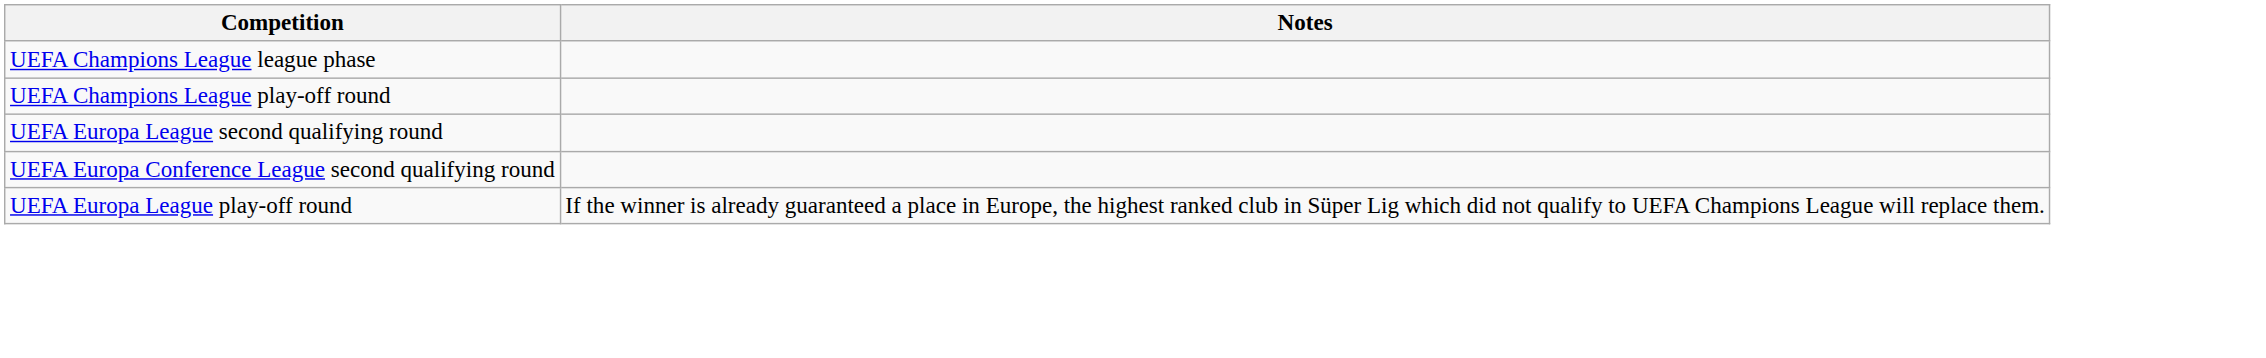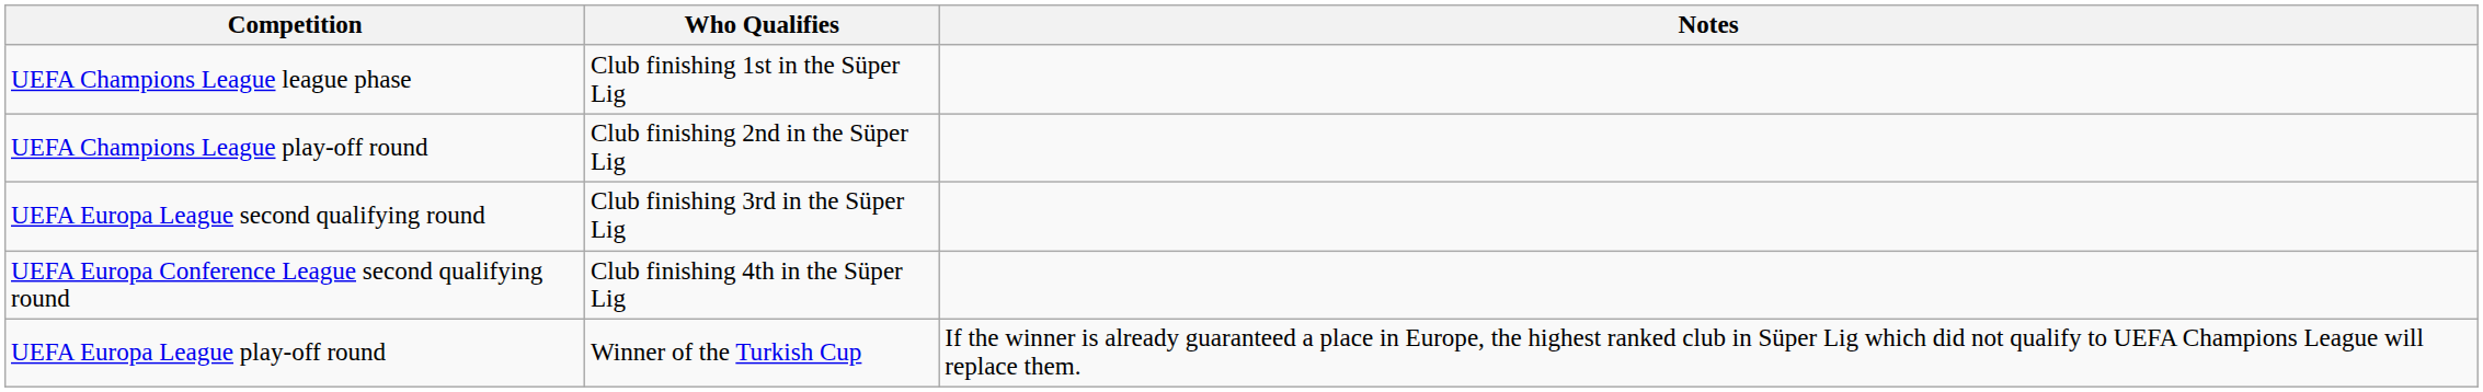 <table class="wikitable">
 <tr>
 <th>Competition</th>
+<th>Who Qualifies</th>
 <th>Notes</th>
 </tr>
 <tr>
 <td><a href='#'>UEFA Champions League</a> league phase</td>
+<td>Club finishing 1st in the Süper Lig</td>
 <td></td>
 </tr>
 <tr>
 <td><a href='#'>UEFA Champions League</a> play-off round</td>
+<td>Club finishing 2nd in the Süper Lig</td>
 <td></td>
 </tr>
 <tr>
 <td><a href='#'>UEFA Europa League</a> second qualifying round</td>
+<td>Club finishing 3rd in the Süper Lig</td>
 <td></td>
 </tr>
 <tr>
 <td><a href='#'>UEFA Europa Conference League</a> second qualifying round</td>
+<td>Club finishing 4th in the Süper Lig</td>
 <td></td>
 </tr>
 <tr>
 <td><a href='#'>UEFA Europa League</a> play-off round</td>
+<td>Winner of the <a href='#'>Turkish Cup</a></td>
 <td>If the winner is already guaranteed a place in Europe, the highest ranked club in Süper Lig which did not qualify to UEFA Champions League will replace them.</td>
 </tr>
 </table>
